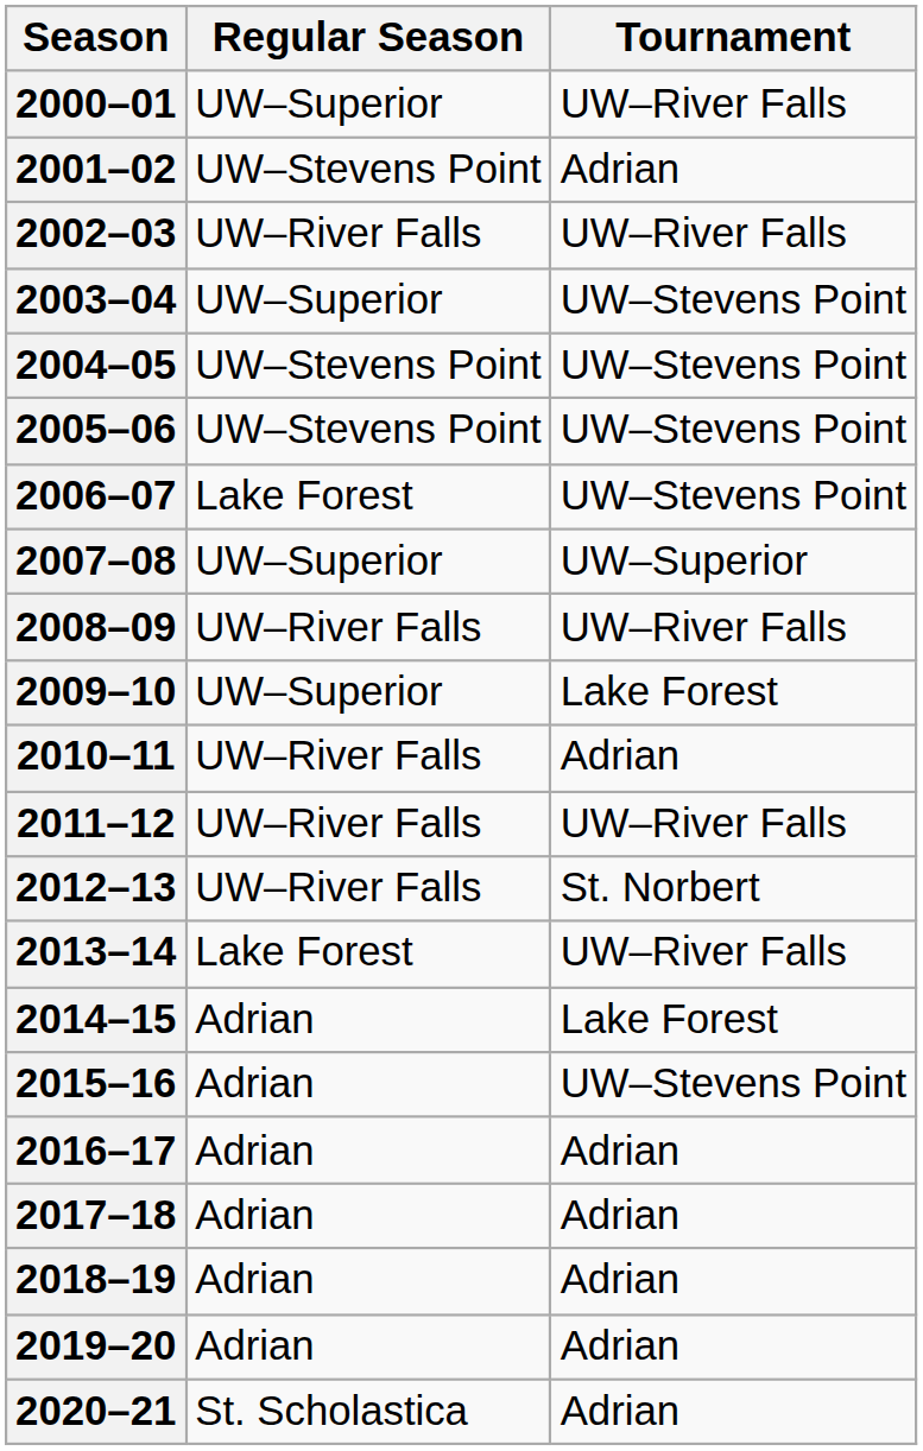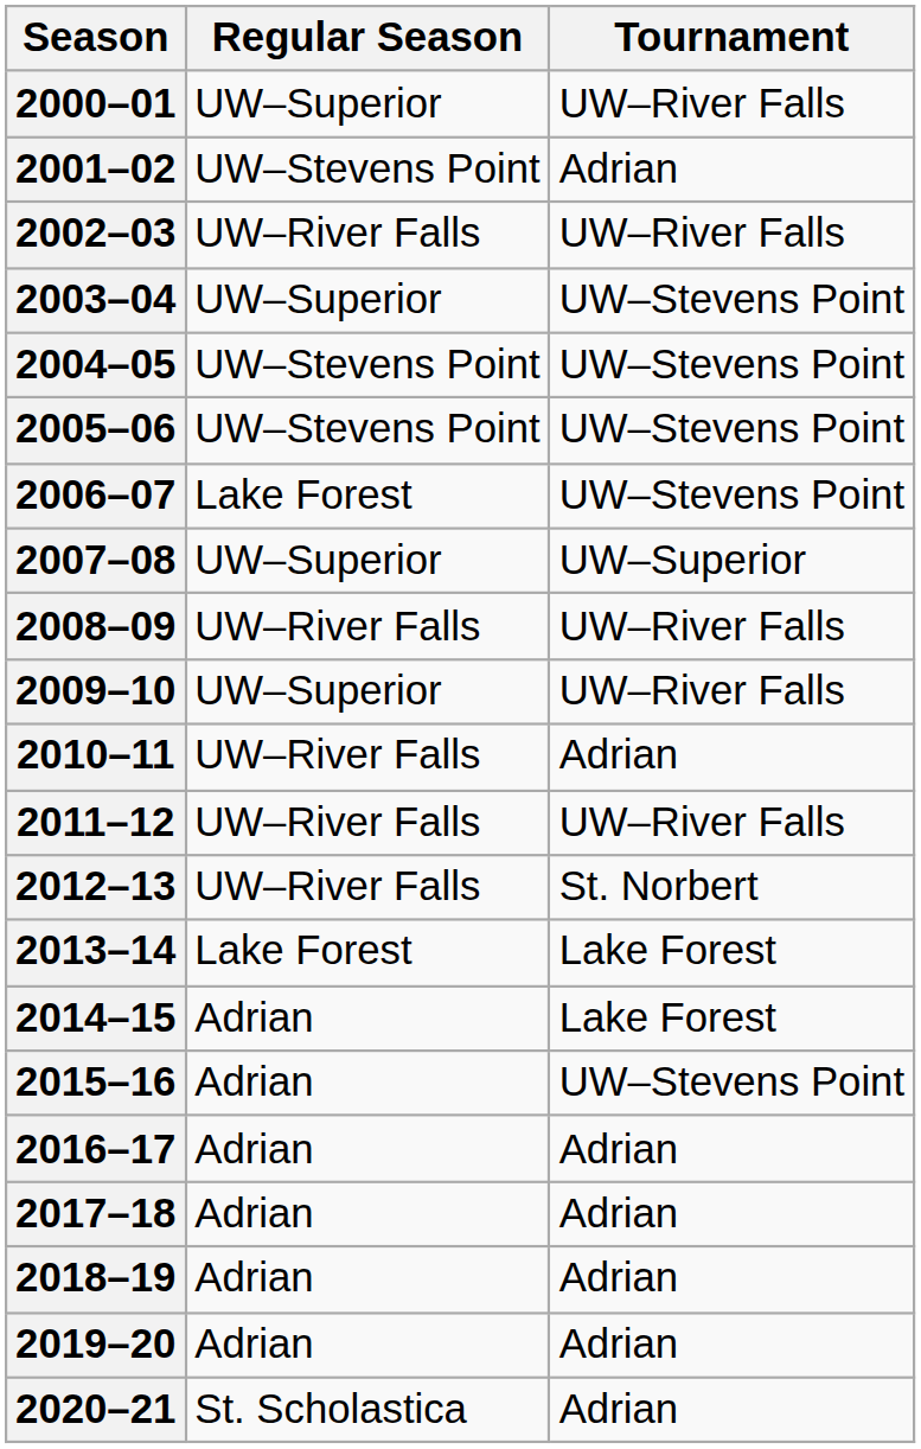 <table class="wikitable">
 <tr>
 <th scope="col">Season</th>
 <th scope="col">Regular Season</th>
 <th scope="col">Tournament</th>
 </tr>
 <tr>
 <th scope="row">2000–01</th>
 <td>UW–Superior</td>
 <td>UW–River Falls</td>
 </tr>
 <tr>
 <th scope="row">2001–02</th>
 <td>UW–Stevens Point</td>
 <td>Adrian</td>
 </tr>
 <tr>
 <th scope="row">2002–03</th>
 <td>UW–River Falls</td>
 <td>UW–River Falls</td>
 </tr>
 <tr>
 <th scope="row">2003–04</th>
 <td>UW–Superior</td>
 <td>UW–Stevens Point</td>
 </tr>
 <tr>
 <th scope="row">2004–05</th>
 <td>UW–Stevens Point</td>
 <td>UW–Stevens Point</td>
 </tr>
 <tr>
 <th scope="row">2005–06</th>
 <td>UW–Stevens Point</td>
 <td>UW–Stevens Point</td>
 </tr>
 <tr>
 <th scope="row">2006–07</th>
 <td>Lake Forest</td>
 <td>UW–Stevens Point</td>
 </tr>
 <tr>
 <th scope="row">2007–08</th>
 <td>UW–Superior</td>
 <td>UW–Superior</td>
 </tr>
 <tr>
 <th scope="row">2008–09</th>
 <td>UW–River Falls</td>
 <td>UW–River Falls</td>
 </tr>
 <tr>
 <th scope="row">2009–10</th>
 <td>UW–Superior</td>
-<td>Lake Forest</td>
+<td>UW–River Falls</td>
 </tr>
 <tr>
 <th scope="row">2010–11</th>
 <td>UW–River Falls</td>
 <td>Adrian</td>
 </tr>
 <tr>
 <th scope="row">2011–12</th>
 <td>UW–River Falls</td>
 <td>UW–River Falls</td>
 </tr>
 <tr>
 <th scope="row">2012–13</th>
 <td>UW–River Falls</td>
 <td>St. Norbert</td>
 </tr>
 <tr>
 <th scope="row">2013–14</th>
 <td>Lake Forest</td>
-<td>UW–River Falls</td>
+<td>Lake Forest</td>
 </tr>
 <tr>
 <th scope="row">2014–15</th>
 <td>Adrian</td>
 <td>Lake Forest</td>
 </tr>
 <tr>
 <th scope="row">2015–16</th>
 <td>Adrian</td>
 <td>UW–Stevens Point</td>
 </tr>
 <tr>
 <th scope="row">2016–17</th>
 <td>Adrian</td>
 <td>Adrian</td>
 </tr>
 <tr>
 <th scope="row">2017–18</th>
 <td>Adrian</td>
 <td>Adrian</td>
 </tr>
 <tr>
 <th scope="row">2018–19</th>
 <td>Adrian</td>
 <td>Adrian</td>
 </tr>
 <tr>
 <th scope="row">2019–20</th>
 <td>Adrian</td>
 <td>Adrian</td>
 </tr>
 <tr>
 <th scope="row">2020–21</th>
 <td>St. Scholastica</td>
 <td>Adrian</td>
 </tr>
 </table>
